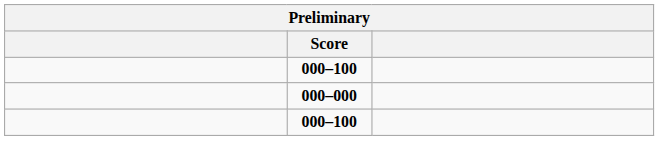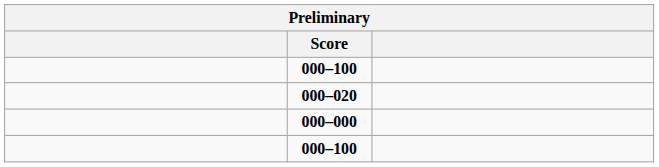 <table class="wikitable" style="text-align: center; font-size:90% ">
 <tr>
 <th colspan=3>Preliminary</th>
 </tr>
 <tr>
 <th align="right" width="250"></th>
 <th width="70">Score</th>
 <th align="left" width="250"></th>
 </tr>
 <tr>
 <td align=left></td>
 <td align=center><strong>000–100</strong></td>
 <td align=left><strong></strong></td>
 </tr>
 <tr>
+<td align=left></td>
+<td align=center><strong>000–020</strong></td>
+<td align=left><strong></strong></td>
+</tr>
+<tr>
 <td align=left><strong></strong></td>
 <td align=center><strong>000–000</strong></td>
 <td align=left></td>
 </tr>
 <tr>
 <td align=left></td>
 <td align=center><strong>000–100</strong></td>
 <td align=left><strong></strong></td>
 </tr>
 </table>
